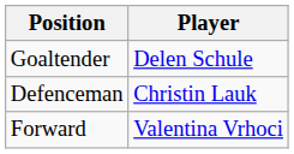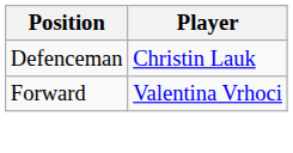 <table class="wikitable">
 <tr>
 <th>Position</th>
 <th>Player</th>
-</tr>
-<tr>
-<td>Goaltender</td>
-<td> <a href='#'>Delen Schule</a></td>
 </tr>
 <tr>
 <td>Defenceman</td>
 <td> <a href='#'>Christin Lauk</a></td>
 </tr>
 <tr>
 <td>Forward</td>
 <td> <a href='#'>Valentina Vrhoci</a></td>
 </tr>
 </table>
